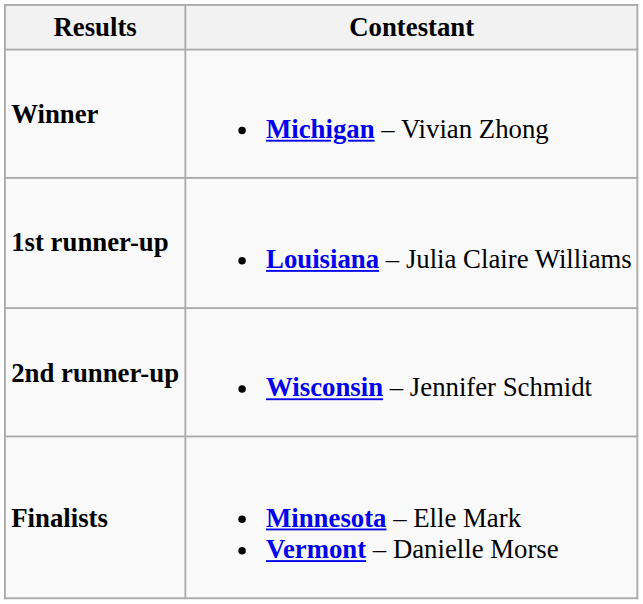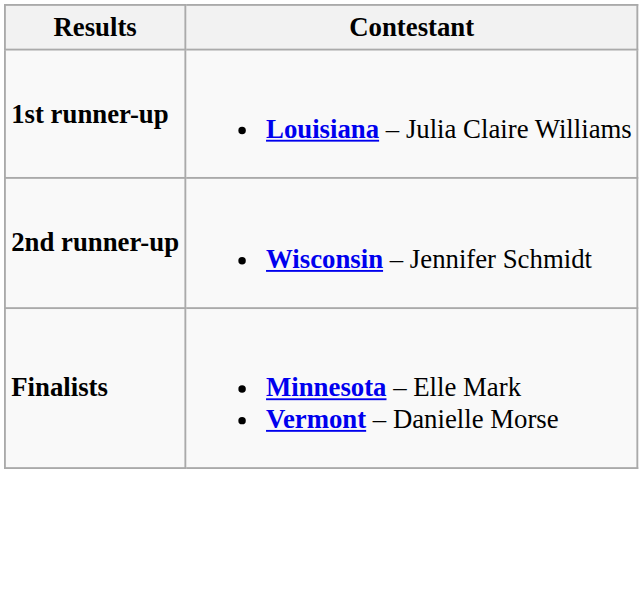 <table class="wikitable" style="font-size:90%;">
 <tr>
 <th>Results</th>
 <th>Contestant</th>
-</tr>
-<tr>
-<td><strong>Winner</strong></td>
-<td><br><ul><li> <strong><a href='#'>Michigan</a></strong> – Vivian Zhong</li></ul></td>
 </tr>
 <tr>
 <td><strong>1st runner-up</strong></td>
 <td><br><ul><li> <strong><a href='#'>Louisiana</a></strong> – Julia Claire Williams</li></ul></td>
 </tr>
 <tr>
 <td><strong>2nd runner-up</strong></td>
 <td><br><ul><li> <strong><a href='#'>Wisconsin</a></strong> – Jennifer Schmidt</li></ul></td>
 </tr>
 <tr>
 <td rowspan=2><strong>Finalists</strong></td>
 <td><br><ul><li> <strong><a href='#'>Minnesota</a></strong> – Elle Mark</li><li> <strong><a href='#'>Vermont</a></strong> – Danielle Morse</li></ul></td>
 </tr>
 </table>
